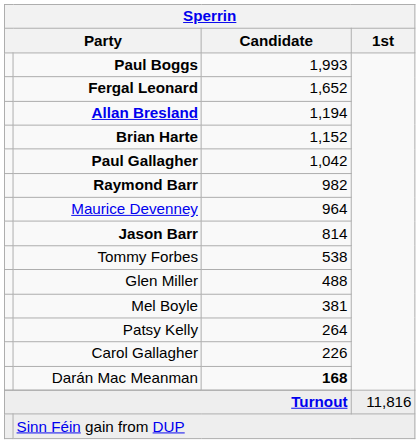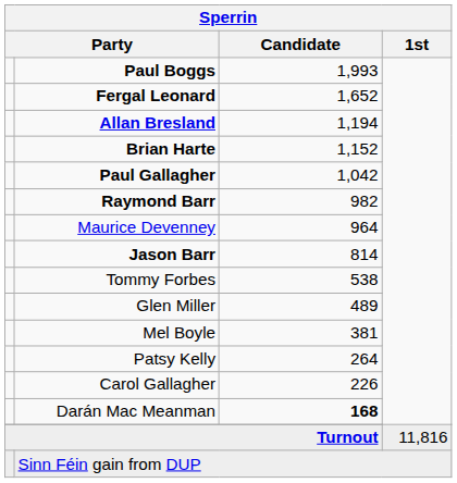 <table class="wikitable">
 <tr>
 <th colspan="4" align="center"><a href='#'>Sperrin</a></th>
 </tr>
 <tr>
 <th colspan="2" align="center" width=200>Party</th>
 <th width=150>Candidate</th>
 <th width=60>1st </th>
 </tr>
 <tr>
 <td></td>
 <td align="right"><strong>Paul Boggs</strong></td>
 <td align="right">1,993</td>
 </tr>
 <tr>
 <td></td>
 <td align="right"><strong>Fergal Leonard</strong></td>
 <td align="right">1,652</td>
 </tr>
 <tr>
 <td></td>
 <td align="right"><strong><a href='#'>Allan Bresland</a></strong></td>
 <td align="right">1,194</td>
 </tr>
 <tr>
 <td></td>
 <td align="right"><strong>Brian Harte</strong></td>
 <td align="right">1,152</td>
 </tr>
 <tr>
 <td></td>
 <td align="right"><strong>Paul Gallagher</strong></td>
 <td align="right">1,042</td>
 </tr>
 <tr>
 <td></td>
 <td align="right"><strong>Raymond Barr</strong></td>
 <td align="right">982</td>
 </tr>
 <tr>
 <td></td>
 <td align="right"><a href='#'>Maurice Devenney</a></td>
 <td align="right">964</td>
 </tr>
 <tr>
 <td></td>
 <td align="right"><strong>Jason Barr</strong></td>
 <td align="right">814</td>
 </tr>
 <tr>
 <td></td>
 <td align="right">Tommy Forbes</td>
 <td align="right">538</td>
 </tr>
 <tr>
 <td></td>
 <td align="right">Glen Miller</td>
-<td align="right">488</td>
+<td align="right">489</td>
 </tr>
 <tr>
 <td></td>
 <td align="right">Mel Boyle</td>
 <td align="right">381</td>
 </tr>
 <tr>
 <td></td>
 <td align="right">Patsy Kelly</td>
 <td align="right">264</td>
 </tr>
 <tr>
 <td></td>
 <td align="right">Carol Gallagher</td>
 <td align="right">226</td>
 </tr>
 <tr>
 <td></td>
 <td align="right">Darán Mac Meanman</td>
 <td align="right"><strong>168</strong></td>
 </tr>
 <tr>
 </tr>
 <tr bgcolor="EEEEEE">
 <td colspan=3 align="right"><strong><a href='#'>Turnout</a></strong></td>
 <td align="right">11,816</td>
 </tr>
 <tr bgcolor="EEEEEE">
 <td bgcolor=></td>
 <td colspan=4 bgcolor="EEEEEE"><a href='#'>Sinn Féin</a> gain from <a href='#'>DUP</a></td>
 </tr>
 </table>
